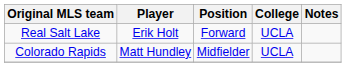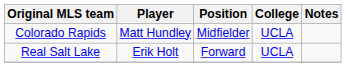 <table class="wikitable sortable" style="text-align:center">
 <tr>
 <th>Original MLS team</th>
 <th>Player</th>
 <th>Position</th>
 <th>College</th>
 <th>Notes</th>
 </tr>
 <tr>
+<td><a href='#'>Colorado Rapids</a></td>
+<td><a href='#'>Matt Hundley</a></td>
+<td><a href='#'>Midfielder</a></td>
+<td><a href='#'>UCLA</a></td>
+<td></td>
+</tr>
+<tr>
 <td><a href='#'>Real Salt Lake</a></td>
 <td><a href='#'>Erik Holt</a></td>
 <td><a href='#'>Forward</a></td>
 <td><a href='#'>UCLA</a></td>
 <td></td>
 </tr>
 <tr>
-<td><a href='#'>Colorado Rapids</a></td>
-<td><a href='#'>Matt Hundley</a></td>
-<td><a href='#'>Midfielder</a></td>
-<td><a href='#'>UCLA</a></td>
-<td></td>
-</tr>
-<tr>
 </tr>
 </table>
